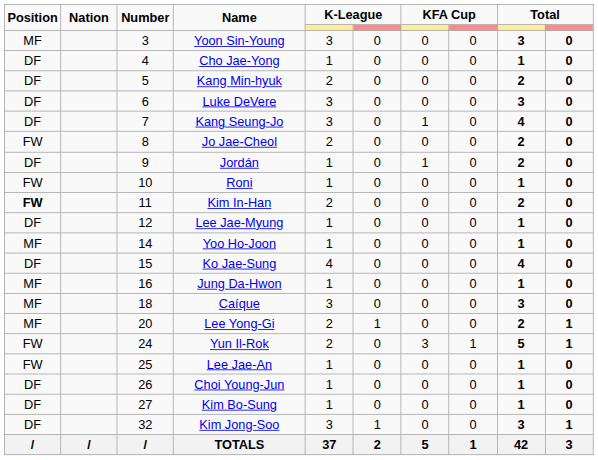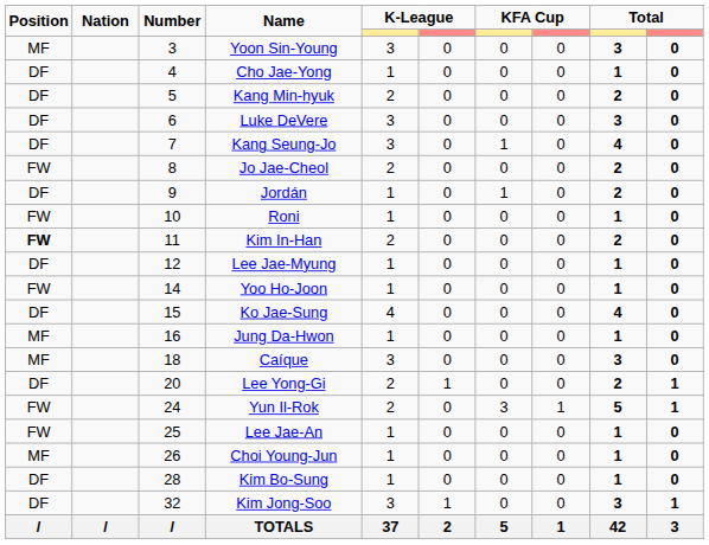 <table class="wikitable" style="font-size: 95%; text-align: center;">
 <tr>
 <td rowspan="2" width="60" align="center"><strong>Position</strong></td>
 <td rowspan="2" width="60" align="center"><strong>Nation</strong></td>
 <td rowspan="2" width="60" align="center"><strong>Number</strong></td>
 <td rowspan="2" width="150" align="center"><strong>Name</strong></td>
 <td colspan="2" width="100" align="center"><strong>K-League</strong></td>
 <td colspan="2" width="100" align="center"><strong>KFA Cup</strong></td>
 <td colspan="2" width="100" align="center"><strong>Total</strong></td>
 </tr>
 <tr>
 <th width="50" style="background: #FFEE99"></th>
 <th width="50" style="background: #FF8888"></th>
 <th width="50" style="background: #FFEE99"></th>
 <th width="50" style="background: #FF8888"></th>
 <th width="50" style="background: #FFEE99"></th>
 <th width="50" style="background: #FF8888"></th>
 </tr>
 <tr>
 <td>MF</td>
 <td></td>
 <td>3</td>
 <td><a href='#'>Yoon Sin-Young</a></td>
 <td>3</td>
 <td>0</td>
 <td>0</td>
 <td>0</td>
 <td><strong>3</strong></td>
 <td><strong>0</strong></td>
 </tr>
 <tr>
 <td>DF</td>
 <td></td>
 <td>4</td>
 <td><a href='#'>Cho Jae-Yong</a></td>
 <td>1</td>
 <td>0</td>
 <td>0</td>
 <td>0</td>
 <td><strong>1</strong></td>
 <td><strong>0</strong></td>
 </tr>
 <tr>
 <td>DF</td>
 <td></td>
 <td>5</td>
 <td><a href='#'>Kang Min-hyuk</a></td>
 <td>2</td>
 <td>0</td>
 <td>0</td>
 <td>0</td>
 <td><strong>2</strong></td>
 <td><strong>0</strong></td>
 </tr>
 <tr>
 <td>DF</td>
 <td></td>
 <td>6</td>
 <td><a href='#'>Luke DeVere</a></td>
 <td>3</td>
 <td>0</td>
 <td>0</td>
 <td>0</td>
 <td><strong>3</strong></td>
 <td><strong>0</strong></td>
 </tr>
 <tr>
 <td>DF</td>
 <td></td>
 <td>7</td>
 <td><a href='#'>Kang Seung-Jo</a></td>
 <td>3</td>
 <td>0</td>
 <td>1</td>
 <td>0</td>
 <td><strong>4</strong></td>
 <td><strong>0</strong></td>
 </tr>
 <tr>
 <td>FW</td>
 <td></td>
 <td>8</td>
 <td><a href='#'>Jo Jae-Cheol</a></td>
 <td>2</td>
 <td>0</td>
 <td>0</td>
 <td>0</td>
 <td><strong>2</strong></td>
 <td><strong>0</strong></td>
 </tr>
 <tr>
 <td>DF</td>
 <td></td>
 <td>9</td>
 <td><a href='#'>Jordán</a></td>
 <td>1</td>
 <td>0</td>
 <td>1</td>
 <td>0</td>
 <td><strong>2</strong></td>
 <td><strong>0</strong></td>
 </tr>
 <tr>
 <td>FW</td>
 <td></td>
 <td>10</td>
 <td><a href='#'>Roni</a></td>
 <td>1</td>
 <td>0</td>
 <td>0</td>
 <td>0</td>
 <td><strong>1</strong></td>
 <td><strong>0</strong></td>
 </tr>
 <tr>
 <td><strong>FW</strong></td>
 <td></td>
 <td>11</td>
 <td><a href='#'>Kim In-Han</a></td>
 <td>2</td>
 <td>0</td>
 <td>0</td>
 <td>0</td>
 <td><strong>2</strong></td>
 <td><strong>0</strong></td>
 </tr>
 <tr>
 <td>DF</td>
 <td></td>
 <td>12</td>
 <td><a href='#'>Lee Jae-Myung</a></td>
 <td>1</td>
 <td>0</td>
 <td>0</td>
 <td>0</td>
 <td><strong>1</strong></td>
 <td><strong>0</strong></td>
 </tr>
 <tr>
-<td>MF</td>
+<td>FW</td>
 <td></td>
 <td>14</td>
 <td><a href='#'>Yoo Ho-Joon</a></td>
 <td>1</td>
 <td>0</td>
 <td>0</td>
 <td>0</td>
 <td><strong>1</strong></td>
 <td><strong>0</strong></td>
 </tr>
 <tr>
 <td>DF</td>
 <td></td>
 <td>15</td>
 <td><a href='#'>Ko Jae-Sung</a></td>
 <td>4</td>
 <td>0</td>
 <td>0</td>
 <td>0</td>
 <td><strong>4</strong></td>
 <td><strong>0</strong></td>
 </tr>
 <tr>
 <td>MF</td>
 <td></td>
 <td>16</td>
 <td><a href='#'>Jung Da-Hwon</a></td>
 <td>1</td>
 <td>0</td>
 <td>0</td>
 <td>0</td>
 <td><strong>1</strong></td>
 <td><strong>0</strong></td>
 </tr>
 <tr>
 <td>MF</td>
 <td></td>
 <td>18</td>
 <td><a href='#'>Caíque</a></td>
 <td>3</td>
 <td>0</td>
 <td>0</td>
 <td>0</td>
 <td><strong>3</strong></td>
 <td><strong>0</strong></td>
 </tr>
 <tr>
-<td>MF</td>
+<td>DF</td>
 <td></td>
 <td>20</td>
 <td><a href='#'>Lee Yong-Gi</a></td>
 <td>2</td>
 <td>1</td>
 <td>0</td>
 <td>0</td>
 <td><strong>2</strong></td>
 <td><strong>1</strong></td>
 </tr>
 <tr>
 <td>FW</td>
 <td></td>
 <td>24</td>
 <td><a href='#'>Yun Il-Rok</a></td>
 <td>2</td>
 <td>0</td>
 <td>3</td>
 <td>1</td>
 <td><strong>5</strong></td>
 <td><strong>1</strong></td>
 </tr>
 <tr>
 <td>FW</td>
 <td></td>
 <td>25</td>
 <td><a href='#'>Lee Jae-An</a></td>
 <td>1</td>
 <td>0</td>
 <td>0</td>
 <td>0</td>
 <td><strong>1</strong></td>
 <td><strong>0</strong></td>
 </tr>
 <tr>
-<td>DF</td>
+<td>MF</td>
 <td></td>
 <td>26</td>
 <td><a href='#'>Choi Young-Jun</a></td>
 <td>1</td>
 <td>0</td>
 <td>0</td>
 <td>0</td>
 <td><strong>1</strong></td>
 <td><strong>0</strong></td>
 </tr>
 <tr>
 <td>DF</td>
 <td></td>
-<td>27</td>
+<td>28</td>
 <td><a href='#'>Kim Bo-Sung</a></td>
 <td>1</td>
 <td>0</td>
 <td>0</td>
 <td>0</td>
 <td><strong>1</strong></td>
 <td><strong>0</strong></td>
 </tr>
 <tr>
 <td>DF</td>
 <td></td>
 <td>32</td>
 <td><a href='#'>Kim Jong-Soo</a></td>
 <td>3</td>
 <td>1</td>
 <td>0</td>
 <td>0</td>
 <td><strong>3</strong></td>
 <td><strong>1</strong></td>
 </tr>
 <tr>
 <th>/</th>
 <th>/</th>
 <th>/</th>
 <th>TOTALS</th>
 <th>37</th>
 <th>2</th>
 <th>5</th>
 <th>1</th>
 <th>42</th>
 <th>3</th>
 </tr>
 </table>
